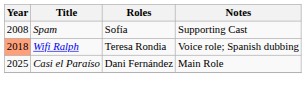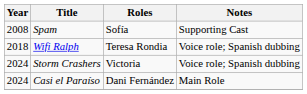 <table class="wikitable sortable">
 <tr>
 <th>Year</th>
 <th>Title</th>
 <th>Roles</th>
 <th>Notes</th>
 </tr>
 <tr>
 <td>2008</td>
 <td><em>Spam</em></td>
 <td>Sofía</td>
 <td>Supporting Cast</td>
 </tr>
 <tr>
-<td style="background: lightsalmon;">2018</td>
+<td>2018</td>
 <td><em><a href='#'>Wifi Ralph</a></em></td>
 <td>Teresa Rondia</td>
 <td>Voice role; Spanish dubbing</td>
 </tr>
 <tr>
-<td>2025</td>
+<td>2024</td>
+<td><em>Storm Crashers</em></td>
+<td>Victoria</td>
+<td>Voice role; Spanish dubbing</td>
+</tr>
+<tr>
+<td>2024</td>
 <td><em>Casi el Paraíso</em></td>
 <td>Dani Fernández</td>
 <td>Main Role</td>
 </tr>
 <tr>
 </tr>
 </table>
